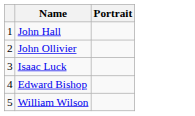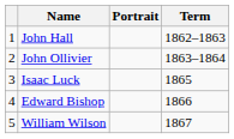 <table class="wikitable">
 <tr>
 <th></th>
 <th>Name</th>
 <th>Portrait</th>
+<th>Term</th>
 </tr>
 <tr>
 <td align=center>1</td>
 <td><a href='#'>John Hall</a></td>
 <td></td>
+<td>1862–1863</td>
 </tr>
 <tr>
 <td align=center>2</td>
 <td><a href='#'>John Ollivier</a></td>
 <td></td>
+<td>1863–1864</td>
 </tr>
 <tr>
 <td align=center>3</td>
 <td><a href='#'>Isaac Luck</a></td>
 <td></td>
+<td>1865</td>
 </tr>
 <tr>
 <td align=center>4</td>
 <td><a href='#'>Edward Bishop</a></td>
 <td></td>
+<td>1866</td>
 </tr>
 <tr>
 <td align=center>5</td>
 <td><a href='#'>William Wilson</a></td>
 <td></td>
+<td>1867</td>
 </tr>
 </table>
